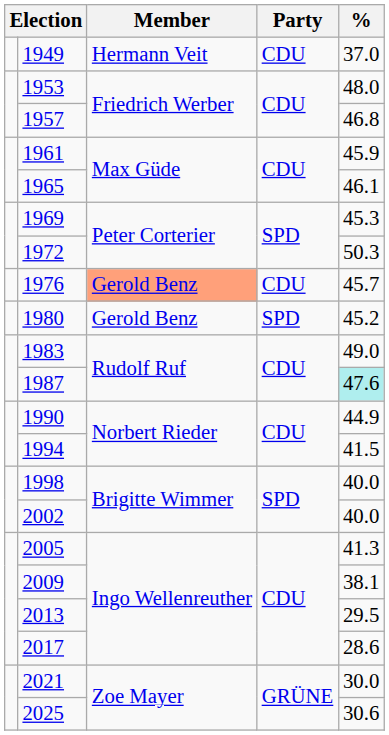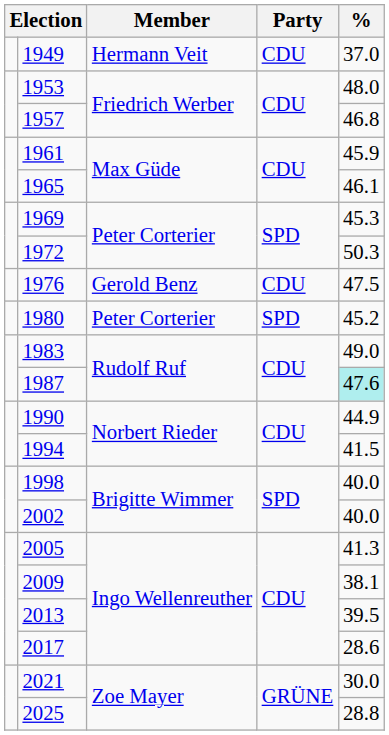 <table class=wikitable>
 <tr>
 <th colspan=2>Election</th>
 <th>Member</th>
 <th>Party</th>
 <th>%</th>
 </tr>
 <tr>
 <td bgcolor=></td>
 <td><a href='#'>1949</a></td>
 <td><a href='#'>Hermann Veit</a></td>
 <td><a href='#'>CDU</a></td>
 <td align=right>37.0</td>
 </tr>
 <tr>
 <td rowspan=2 bgcolor=></td>
 <td><a href='#'>1953</a></td>
 <td rowspan=2><a href='#'>Friedrich Werber</a></td>
 <td rowspan=2><a href='#'>CDU</a></td>
 <td align=right>48.0</td>
 </tr>
 <tr>
 <td><a href='#'>1957</a></td>
 <td align=right>46.8</td>
 </tr>
 <tr>
 <td rowspan=2 bgcolor=></td>
 <td><a href='#'>1961</a></td>
 <td rowspan=2><a href='#'>Max Güde</a></td>
 <td rowspan=2><a href='#'>CDU</a></td>
 <td align=right>45.9</td>
 </tr>
 <tr>
 <td><a href='#'>1965</a></td>
 <td align=right>46.1</td>
 </tr>
 <tr>
 <td rowspan=2 bgcolor=></td>
 <td><a href='#'>1969</a></td>
 <td rowspan=2><a href='#'>Peter Corterier</a></td>
 <td rowspan=2><a href='#'>SPD</a></td>
 <td align=right>45.3</td>
 </tr>
 <tr>
 <td><a href='#'>1972</a></td>
 <td align=right>50.3</td>
 </tr>
 <tr>
 <td bgcolor=></td>
 <td><a href='#'>1976</a></td>
-<td style="background: lightsalmon;"><a href='#'>Gerold Benz</a></td>
+<td><a href='#'>Gerold Benz</a></td>
 <td><a href='#'>CDU</a></td>
-<td align=right>45.7</td>
+<td align=right>47.5</td>
 </tr>
 <tr>
 <td bgcolor=></td>
 <td><a href='#'>1980</a></td>
-<td><a href='#'>Gerold Benz</a></td>
+<td><a href='#'>Peter Corterier</a></td>
 <td><a href='#'>SPD</a></td>
 <td align=right>45.2</td>
 </tr>
 <tr>
 <td rowspan=2 bgcolor=></td>
 <td><a href='#'>1983</a></td>
 <td rowspan=2><a href='#'>Rudolf Ruf</a></td>
 <td rowspan=2><a href='#'>CDU</a></td>
 <td align=right>49.0</td>
 </tr>
 <tr>
 <td><a href='#'>1987</a></td>
 <td align=right style="background: paleturquoise;">47.6</td>
 </tr>
 <tr>
 <td rowspan=2 bgcolor=></td>
 <td><a href='#'>1990</a></td>
 <td rowspan=2><a href='#'>Norbert Rieder</a></td>
 <td rowspan=2><a href='#'>CDU</a></td>
 <td align=right>44.9</td>
 </tr>
 <tr>
 <td><a href='#'>1994</a></td>
 <td align=right>41.5</td>
 </tr>
 <tr>
 <td rowspan=2 bgcolor=></td>
 <td><a href='#'>1998</a></td>
 <td rowspan=2><a href='#'>Brigitte Wimmer</a></td>
 <td rowspan=2><a href='#'>SPD</a></td>
 <td align=right>40.0</td>
 </tr>
 <tr>
 <td><a href='#'>2002</a></td>
 <td align=right>40.0</td>
 </tr>
 <tr>
 <td rowspan=4 bgcolor=></td>
 <td><a href='#'>2005</a></td>
 <td rowspan=4><a href='#'>Ingo Wellenreuther</a></td>
 <td rowspan=4><a href='#'>CDU</a></td>
 <td align=right>41.3</td>
 </tr>
 <tr>
 <td><a href='#'>2009</a></td>
 <td align=right>38.1</td>
 </tr>
 <tr>
 <td><a href='#'>2013</a></td>
-<td align=right>29.5</td>
+<td align=right>39.5</td>
 </tr>
 <tr>
 <td><a href='#'>2017</a></td>
 <td align=right>28.6</td>
 </tr>
 <tr>
 <td rowspan=2 bgcolor=></td>
 <td><a href='#'>2021</a></td>
 <td rowspan=2><a href='#'>Zoe Mayer</a></td>
 <td rowspan=2><a href='#'>GRÜNE</a></td>
 <td align=right>30.0</td>
 </tr>
 <tr>
 <td><a href='#'>2025</a></td>
-<td align=right>30.6</td>
+<td align=right>28.8</td>
 </tr>
 </table>
